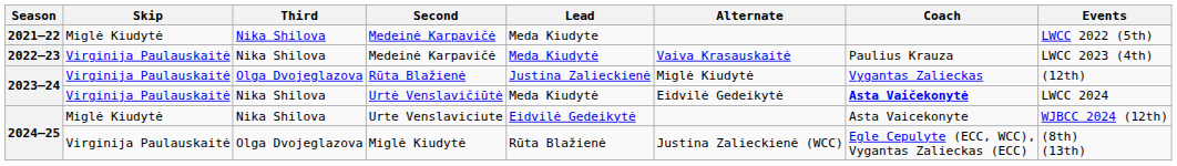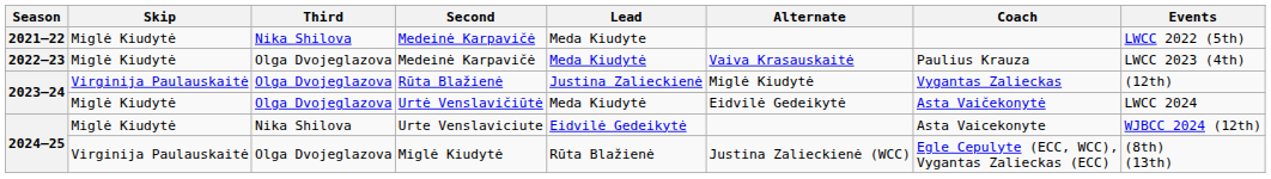 <table class="wikitable">
 <tr>
 <th scope="col">Season</th>
 <th scope="col">Skip</th>
 <th scope="col">Third</th>
 <th scope="col">Second</th>
 <th scope="col">Lead</th>
 <th scope="col">Alternate</th>
 <th scope="col">Coach</th>
 <th scope="col">Events</th>
 </tr>
 <tr>
 <th scope="row">2021–22</th>
 <td>Miglė Kiudytė</td>
 <td><a href='#'>Nika Shilova</a></td>
 <td><a href='#'>Medeinė Karpavičė</a></td>
 <td>Meda Kiudyte</td>
 <td></td>
 <td></td>
 <td><a href='#'>LWCC</a> 2022 (5th)</td>
 </tr>
 <tr>
 <th scope="row">2022–23</th>
-<td><a href='#'>Virginija Paulauskaitė</a></td>
-<td>Nika Shilova</td>
+<td>Miglė Kiudytė</td>
+<td>Olga Dvojeglazova</td>
 <td>Medeinė Karpavičė</td>
 <td><a href='#'>Meda Kiudytė</a></td>
 <td><a href='#'>Vaiva Krasauskaitė</a></td>
 <td>Paulius Krauza</td>
 <td>LWCC 2023 (4th)</td>
 </tr>
 <tr>
 <th scope="row" rowspan="2">2023–24</th>
 <td><a href='#'>Virginija Paulauskaitė</a></td>
 <td><a href='#'>Olga Dvojeglazova</a></td>
 <td><a href='#'>Rūta Blažienė</a></td>
 <td><a href='#'>Justina Zalieckienė</a></td>
 <td>Miglė Kiudytė</td>
 <td><a href='#'>Vygantas Zalieckas</a></td>
 <td> (12th)</td>
 </tr>
 <tr>
-<td><a href='#'>Virginija Paulauskaitė</a></td>
-<td>Nika Shilova</td>
+<td>Miglė Kiudytė</td>
+<td><a href='#'>Olga Dvojeglazova</a></td>
 <td><a href='#'>Urtė Venslavičiūtė</a></td>
 <td>Meda Kiudytė</td>
 <td>Eidvilė Gedeikytė</td>
-<td><strong><a href='#'>Asta Vaičekonytė</a></strong></td>
+<td><a href='#'>Asta Vaičekonytė</a></td>
 <td>LWCC 2024 </td>
 </tr>
 <tr>
 <th scope="row" rowspan="2">2024–25</th>
 <td>Miglė Kiudytė</td>
 <td>Nika Shilova</td>
 <td>Urte Venslaviciute</td>
 <td><a href='#'>Eidvilė Gedeikytė</a></td>
 <td></td>
 <td>Asta Vaicekonyte</td>
 <td><a href='#'>WJBCC 2024</a> (12th)</td>
 </tr>
 <tr>
 <td>Virginija Paulauskaitė</td>
 <td>Olga Dvojeglazova</td>
 <td>Miglė Kiudytė</td>
 <td>Rūta Blažienė</td>
 <td>Justina Zalieckienė (WCC)</td>
 <td><a href='#'>Egle Cepulyte</a> (ECC, WCC),<br>Vygantas Zalieckas (ECC)</td>
 <td> (8th) <br>  (13th)</td>
 </tr>
 </table>
